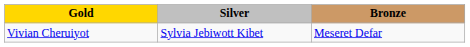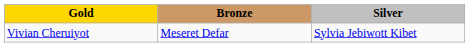 <table class="wikitable" style="text-align:left">
 <tr align="center">
 <td width=200 bgcolor=gold><strong>Gold</strong></td>
+<td width=200 bgcolor=CC9966><strong>Bronze</strong></td>
 <td width=200 bgcolor=silver><strong>Silver</strong></td>
-<td width=200 bgcolor=CC9966><strong>Bronze</strong></td>
 </tr>
 <tr>
 <td><a href='#'>Vivian Cheruiyot</a><br><em></em></td>
+<td><a href='#'>Meseret Defar</a><br><em></em></td>
 <td><a href='#'>Sylvia Jebiwott Kibet</a><br><em></em></td>
-<td><a href='#'>Meseret Defar</a><br><em></em></td>
 </tr>
 </table>
